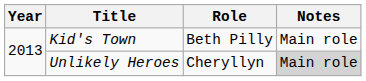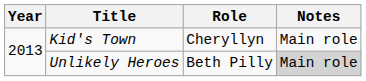 <table class="wikitable sortable">
 <tr>
 <th>Year</th>
 <th>Title</th>
 <th>Role</th>
 <th class="unsortable">Notes</th>
 </tr>
 <tr>
 <td rowspan="2">2013</td>
 <td><em>Kid's Town</em></td>
-<td>Beth Pilly</td>
+<td>Cheryllyn</td>
 <td>Main role</td>
 </tr>
 <tr>
 <td><em>Unlikely Heroes</em></td>
-<td>Cheryllyn</td>
+<td>Beth Pilly</td>
 <td style="background: lightgrey;">Main role</td>
 </tr>
 </table>
